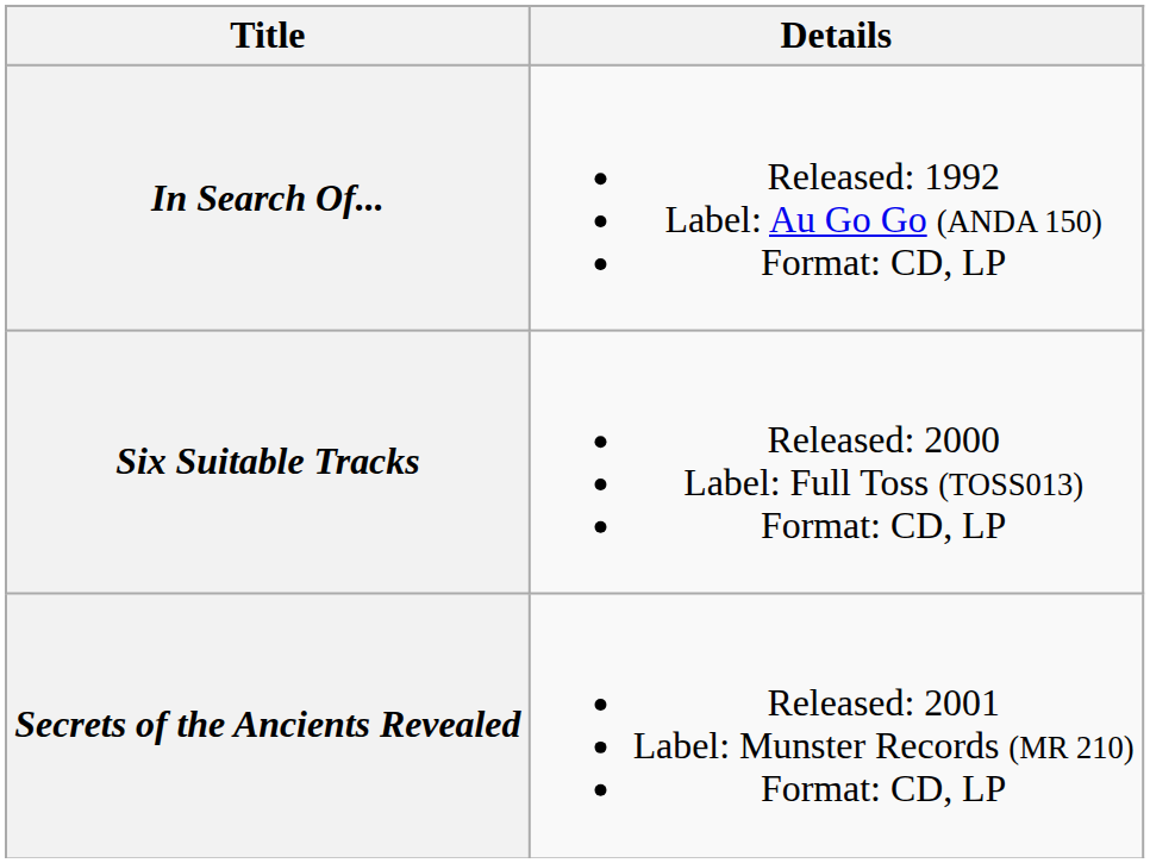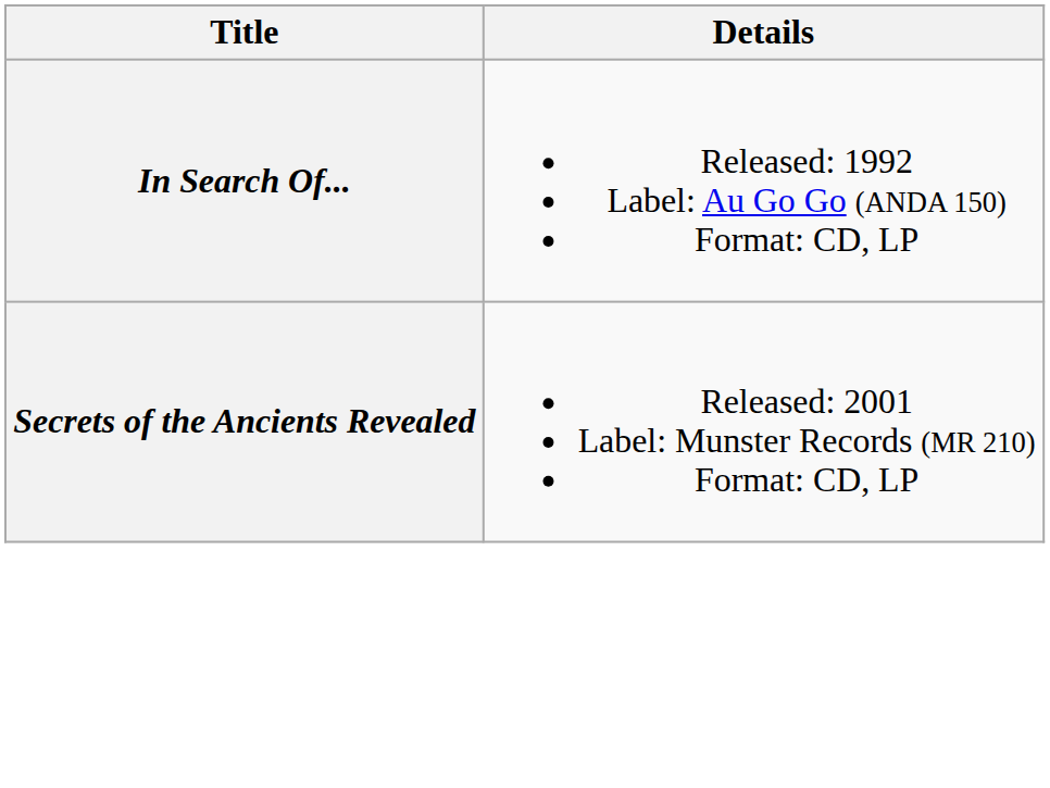 <table class="wikitable plainrowheaders" style="text-align:center;" border="1">
 <tr>
 <th>Title</th>
 <th>Details</th>
 </tr>
 <tr>
 <th scope="row"><em>In Search Of...</em></th>
 <td><br><ul><li>Released: 1992</li><li>Label: <a href='#'>Au Go Go</a> <small>(ANDA 150)</small></li><li>Format: CD, LP</li></ul></td>
 </tr>
 <tr>
-<th scope="row"><em>Six Suitable Tracks</em></th>
-<td><br><ul><li>Released: 2000</li><li>Label: Full Toss <small>(TOSS013)</small></li><li>Format: CD, LP</li></ul></td>
-</tr>
-<tr>
 <th scope="row"><em>Secrets of the Ancients Revealed</em></th>
 <td><br><ul><li>Released: 2001</li><li>Label: Munster Records <small>(MR 210)</small></li><li>Format: CD, LP</li></ul></td>
 </tr>
 </table>
